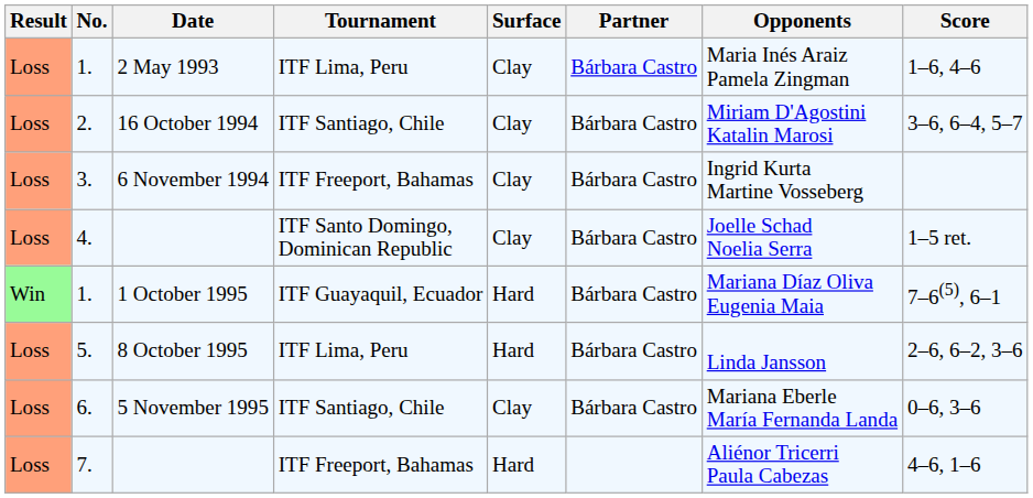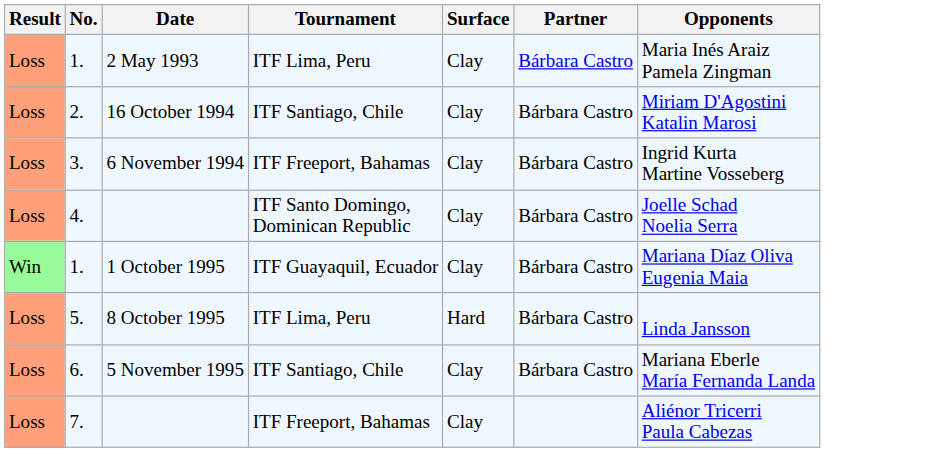 <table class="sortable wikitable">
 <tr>
 <th>Result</th>
 <th>No.</th>
 <th>Date</th>
 <th>Tournament</th>
 <th>Surface</th>
 <th>Partner</th>
 <th>Opponents</th>
-<th class="unsortable">Score</th>
 </tr>
 <tr style="background:#f0f8ff;">
 <td style="background:#ffa07a;">Loss</td>
 <td>1.</td>
 <td>2 May 1993</td>
 <td>ITF Lima, Peru</td>
 <td>Clay</td>
 <td> <a href='#'>Bárbara Castro</a></td>
 <td> Maria Inés Araiz <br>  Pamela Zingman</td>
-<td>1–6, 4–6</td>
 </tr>
 <tr style="background:#f0f8ff;">
 <td style="background:#ffa07a;">Loss</td>
 <td>2.</td>
 <td>16 October 1994</td>
 <td>ITF Santiago, Chile</td>
 <td>Clay</td>
 <td> Bárbara Castro</td>
 <td> <a href='#'>Miriam D'Agostini</a> <br>  <a href='#'>Katalin Marosi</a></td>
-<td>3–6, 6–4, 5–7</td>
 </tr>
 <tr style="background:#f0f8ff;">
 <td style="background:#ffa07a;">Loss</td>
 <td>3.</td>
 <td>6 November 1994</td>
 <td>ITF Freeport, Bahamas</td>
 <td>Clay</td>
 <td> Bárbara Castro</td>
 <td> Ingrid Kurta <br>  Martine Vosseberg</td>
-<td></td>
 </tr>
 <tr style="background:#f0f8ff;">
 <td style="background:#ffa07a;">Loss</td>
 <td>4.</td>
 <td></td>
 <td>ITF Santo Domingo, <br>Dominican Republic</td>
 <td>Clay</td>
 <td> Bárbara Castro</td>
 <td> <a href='#'>Joelle Schad</a> <br>  <a href='#'>Noelia Serra</a></td>
-<td>1–5 ret.</td>
 </tr>
 <tr style="background:#f0f8ff;">
 <td style="background:#98fb98;">Win</td>
 <td>1.</td>
 <td>1 October 1995</td>
 <td>ITF Guayaquil, Ecuador</td>
-<td>Hard</td>
+<td>Clay</td>
 <td> Bárbara Castro</td>
 <td> <a href='#'>Mariana Díaz Oliva</a> <br>  <a href='#'>Eugenia Maia</a></td>
-<td>7–6<sup>(5)</sup>, 6–1</td>
 </tr>
 <tr style="background:#f0f8ff;">
 <td style="background:#ffa07a;">Loss</td>
 <td>5.</td>
 <td>8 October 1995</td>
 <td>ITF Lima, Peru</td>
 <td>Hard</td>
 <td> Bárbara Castro</td>
 <td> <br>  <a href='#'>Linda Jansson</a></td>
-<td>2–6, 6–2, 3–6</td>
 </tr>
 <tr style="background:#f0f8ff;">
 <td style="background:#ffa07a;">Loss</td>
 <td>6.</td>
 <td>5 November 1995</td>
 <td>ITF Santiago, Chile</td>
 <td>Clay</td>
 <td> Bárbara Castro</td>
 <td> Mariana Eberle <br>  <a href='#'>María Fernanda Landa</a></td>
-<td>0–6, 3–6</td>
 </tr>
 <tr style="background:#f0f8ff;">
 <td style="background:#ffa07a;">Loss</td>
 <td>7.</td>
 <td></td>
 <td>ITF Freeport, Bahamas</td>
-<td>Hard</td>
+<td>Clay</td>
 <td></td>
 <td> <a href='#'>Aliénor Tricerri</a> <br>  <a href='#'>Paula Cabezas</a></td>
-<td>4–6, 1–6</td>
 </tr>
 </table>
